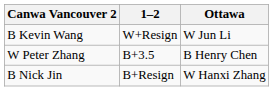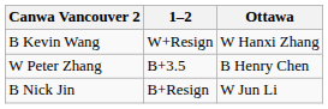 <table class="wikitable">
 <tr>
 <th>Canwa Vancouver 2</th>
 <th>1–2</th>
 <th>Ottawa</th>
 </tr>
 <tr>
 <td>B Kevin Wang</td>
 <td>W+Resign</td>
-<td>W Jun Li</td>
+<td>W Hanxi Zhang</td>
 </tr>
 <tr>
 <td>W Peter Zhang</td>
 <td>B+3.5</td>
 <td>B Henry Chen</td>
 </tr>
 <tr>
 <td>B Nick Jin</td>
 <td>B+Resign</td>
-<td>W Hanxi Zhang</td>
+<td>W Jun Li</td>
 </tr>
 </table>
